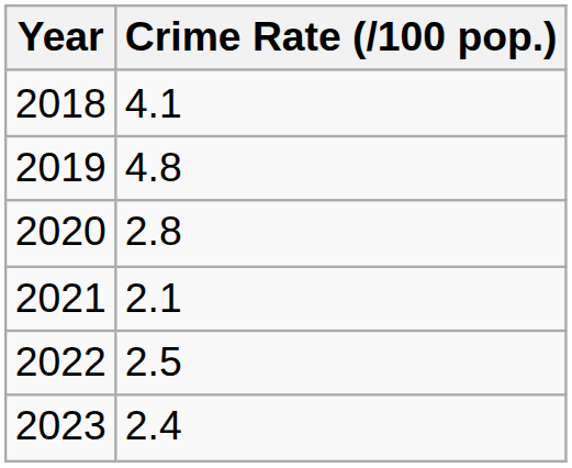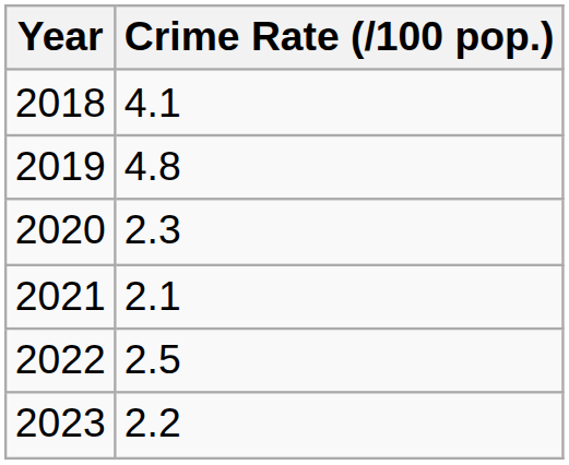 <table class="wikitable">
 <tr>
 <th>Year</th>
 <th>Crime Rate (/100 pop.)</th>
 </tr>
 <tr>
 <td>2018</td>
 <td>4.1</td>
 </tr>
 <tr>
 <td>2019</td>
 <td>4.8</td>
 </tr>
 <tr>
 <td>2020</td>
-<td>2.8</td>
+<td>2.3</td>
 </tr>
 <tr>
 <td>2021</td>
 <td>2.1</td>
 </tr>
 <tr>
 <td>2022</td>
 <td>2.5</td>
 </tr>
 <tr>
 <td>2023</td>
-<td>2.4</td>
+<td>2.2</td>
 </tr>
 </table>
